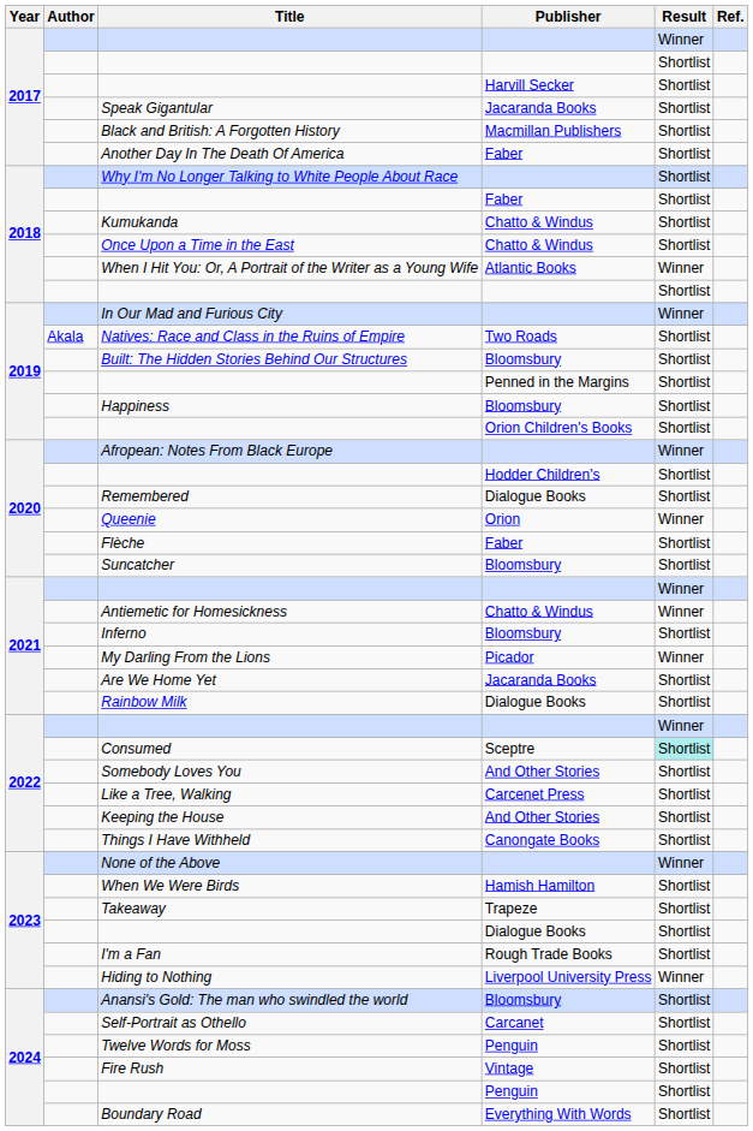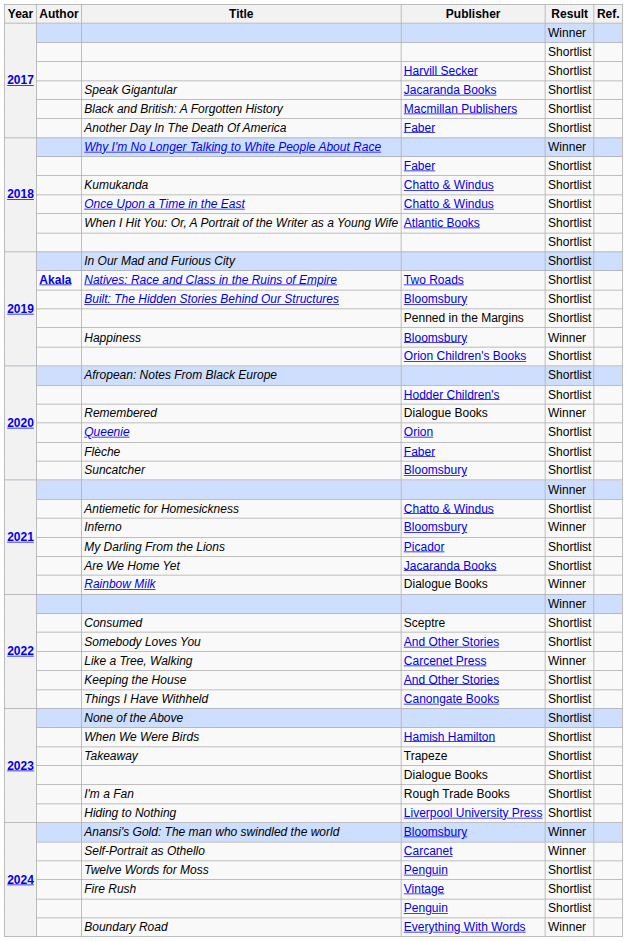 <table class="wikitable sortable mw-collapsible">
 <tr>
 <th>Year</th>
 <th>Author</th>
 <th>Title</th>
 <th>Publisher</th>
 <th>Result</th>
 <th>Ref.</th>
 </tr>
 <tr style=background:#cddeff>
 <th rowspan="6"><a href='#'>2017</a></th>
 <td></td>
 <td><em></em></td>
 <td></td>
 <td>Winner</td>
 <td></td>
 </tr>
 <tr>
 <td></td>
 <td><em></em></td>
 <td></td>
 <td>Shortlist</td>
 <td></td>
 </tr>
 <tr>
 <td></td>
 <td><em></em></td>
 <td><a href='#'>Harvill Secker</a></td>
 <td>Shortlist</td>
 <td></td>
 </tr>
 <tr>
 <td></td>
 <td><em>Speak Gigantular</em></td>
 <td><a href='#'>Jacaranda Books</a></td>
 <td>Shortlist</td>
 <td></td>
 </tr>
 <tr>
 <td></td>
 <td><em>Black and British: A Forgotten History</em></td>
 <td><a href='#'>Macmillan Publishers</a></td>
 <td>Shortlist</td>
 <td></td>
 </tr>
 <tr>
 <td></td>
 <td><em>Another Day In The Death Of America</em></td>
 <td><a href='#'>Faber</a></td>
 <td>Shortlist</td>
 <td></td>
 </tr>
 <tr style="background:#cddeff">
 <th rowspan="6"><a href='#'>2018</a></th>
 <td></td>
 <td><em><a href='#'>Why I'm No Longer Talking to White People About Race</a></em></td>
 <td></td>
-<td>Shortlist</td>
+<td>Winner</td>
 <td></td>
 </tr>
 <tr>
 <td></td>
 <td><em></em></td>
 <td><a href='#'>Faber</a></td>
 <td>Shortlist</td>
 <td></td>
 </tr>
 <tr>
 <td></td>
 <td><em>Kumukanda</em></td>
 <td><a href='#'>Chatto & Windus</a></td>
 <td>Shortlist</td>
 <td></td>
 </tr>
 <tr>
 <td></td>
 <td><em><a href='#'>Once Upon a Time in the East</a></em></td>
 <td><a href='#'>Chatto & Windus</a></td>
 <td>Shortlist</td>
 <td></td>
 </tr>
 <tr>
 <td></td>
 <td><em>When I Hit You: Or, A Portrait of the Writer as a Young Wife</em></td>
 <td><a href='#'>Atlantic Books</a></td>
-<td>Winner</td>
+<td>Shortlist</td>
 <td></td>
 </tr>
 <tr>
 <td></td>
 <td><em></em></td>
 <td></td>
 <td>Shortlist</td>
 <td></td>
 </tr>
 <tr style="background:#cddeff">
 <th rowspan="6"><a href='#'>2019</a></th>
 <td></td>
 <td><em>In Our Mad and Furious City</em></td>
 <td></td>
-<td>Winner</td>
+<td>Shortlist</td>
 <td></td>
 </tr>
 <tr>
-<td><a href='#'>Akala</a></td>
+<td><strong><a href='#'>Akala</a></strong></td>
 <td><em><a href='#'>Natives: Race and Class in the Ruins of Empire</a></em></td>
 <td><a href='#'>Two Roads</a></td>
 <td>Shortlist</td>
 <td></td>
 </tr>
 <tr>
 <td></td>
 <td><em><a href='#'>Built: The Hidden Stories Behind Our Structures</a></em></td>
 <td><a href='#'>Bloomsbury</a></td>
 <td>Shortlist</td>
 <td></td>
 </tr>
 <tr>
 <td></td>
 <td><em></em></td>
 <td>Penned in the Margins</td>
 <td>Shortlist</td>
 <td></td>
 </tr>
 <tr>
 <td></td>
 <td><em>Happiness</em></td>
 <td><a href='#'>Bloomsbury</a></td>
-<td>Shortlist</td>
+<td>Winner</td>
 <td></td>
 </tr>
 <tr>
 <td></td>
 <td><em></em></td>
 <td><a href='#'>Orion Children's Books</a></td>
 <td>Shortlist</td>
 <td></td>
 </tr>
 <tr style="background:#cddeff">
 <th rowspan="6"><a href='#'>2020</a></th>
 <td></td>
 <td><em>Afropean: Notes From Black Europe</em></td>
 <td></td>
-<td>Winner</td>
+<td>Shortlist</td>
 <td></td>
 </tr>
 <tr>
 <td></td>
 <td><em></em></td>
 <td><a href='#'>Hodder Children's</a></td>
 <td>Shortlist</td>
 <td></td>
 </tr>
 <tr>
 <td></td>
 <td><em>Remembered</em></td>
 <td>Dialogue Books</td>
-<td>Shortlist</td>
+<td>Winner</td>
 <td></td>
 </tr>
 <tr>
 <td></td>
 <td><em><a href='#'>Queenie</a></em></td>
 <td><a href='#'>Orion</a></td>
-<td>Winner</td>
+<td>Shortlist</td>
 <td></td>
 </tr>
 <tr>
 <td></td>
 <td><em>Flèche</em></td>
 <td><a href='#'>Faber</a></td>
 <td>Shortlist</td>
 <td></td>
 </tr>
 <tr>
 <td></td>
 <td><em>Suncatcher</em></td>
 <td><a href='#'>Bloomsbury</a></td>
 <td>Shortlist</td>
 <td></td>
 </tr>
 <tr style="background:#cddeff">
 <th rowspan="6"><a href='#'>2021</a></th>
 <td></td>
 <td><em></em></td>
 <td></td>
 <td>Winner</td>
 <td></td>
 </tr>
 <tr>
 <td></td>
 <td><em>Antiemetic for Homesickness</em></td>
 <td><a href='#'>Chatto & Windus</a></td>
-<td>Winner</td>
+<td>Shortlist</td>
 <td></td>
 </tr>
 <tr>
 <td></td>
 <td><em>Inferno</em></td>
 <td><a href='#'>Bloomsbury</a></td>
-<td>Shortlist</td>
+<td>Winner</td>
 <td></td>
 </tr>
 <tr>
 <td></td>
 <td><em>My Darling From the Lions</em></td>
 <td><a href='#'>Picador</a></td>
-<td>Winner</td>
+<td>Shortlist</td>
 <td></td>
 </tr>
 <tr>
 <td></td>
 <td><em>Are We Home Yet</em></td>
 <td><a href='#'>Jacaranda Books</a></td>
 <td>Shortlist</td>
 <td></td>
 </tr>
 <tr>
 <td></td>
 <td><em><a href='#'>Rainbow Milk</a></em></td>
 <td>Dialogue Books</td>
-<td>Shortlist</td>
+<td>Winner</td>
 <td></td>
 </tr>
 <tr style="background:#cddeff">
 <th rowspan="6"><a href='#'>2022</a></th>
 <td></td>
 <td><em></em></td>
 <td></td>
 <td>Winner</td>
 <td></td>
 </tr>
 <tr>
 <td></td>
 <td><em>Consumed</em></td>
 <td>Sceptre</td>
-<td style="background: paleturquoise;">Shortlist</td>
+<td>Shortlist</td>
 <td></td>
 </tr>
 <tr>
 <td></td>
 <td><em>Somebody Loves You</em></td>
 <td><a href='#'>And Other Stories</a></td>
 <td>Shortlist</td>
 <td></td>
 </tr>
 <tr>
 <td></td>
 <td><em>Like a Tree, Walking</em></td>
 <td><a href='#'>Carcenet Press</a></td>
-<td>Shortlist</td>
+<td>Winner</td>
 <td></td>
 </tr>
 <tr>
 <td></td>
 <td><em>Keeping the House</em></td>
 <td><a href='#'>And Other Stories</a></td>
 <td>Shortlist</td>
 <td></td>
 </tr>
 <tr>
 <td></td>
 <td><em>Things I Have Withheld</em></td>
 <td><a href='#'>Canongate Books</a></td>
 <td>Shortlist</td>
 <td></td>
 </tr>
 <tr style="background:#cddeff">
 <th rowspan="6"><a href='#'>2023</a></th>
 <td></td>
 <td><em>None of the Above</em></td>
 <td></td>
-<td>Winner</td>
+<td>Shortlist</td>
 <td></td>
 </tr>
 <tr>
 <td></td>
 <td><em>When We Were Birds</em></td>
 <td><a href='#'>Hamish Hamilton</a></td>
 <td>Shortlist</td>
 <td></td>
 </tr>
 <tr>
 <td></td>
 <td><em>Takeaway</em></td>
 <td>Trapeze</td>
 <td>Shortlist</td>
 <td></td>
 </tr>
 <tr>
 <td></td>
 <td><em></em></td>
 <td>Dialogue Books</td>
 <td>Shortlist</td>
 <td></td>
 </tr>
 <tr>
 <td></td>
 <td><em>I'm a Fan</em></td>
 <td>Rough Trade Books</td>
 <td>Shortlist</td>
 <td></td>
 </tr>
 <tr>
 <td></td>
 <td><em>Hiding to Nothing</em></td>
 <td><a href='#'>Liverpool University Press</a></td>
-<td>Winner</td>
+<td>Shortlist</td>
 <td></td>
 </tr>
 <tr style="background:#cddeff">
 <th rowspan="6"><a href='#'>2024</a></th>
 <td></td>
 <td><em>Anansi's Gold: The man who swindled the world </em></td>
 <td><a href='#'>Bloomsbury</a></td>
-<td>Shortlist</td>
+<td>Winner</td>
 <td></td>
 </tr>
 <tr>
 <td></td>
 <td><em>Self-Portrait as Othello</em></td>
 <td><a href='#'>Carcanet</a></td>
-<td>Shortlist</td>
+<td>Winner</td>
 <td></td>
 </tr>
 <tr>
 <td></td>
 <td><em>Twelve Words for Moss</em></td>
 <td><a href='#'>Penguin</a></td>
 <td>Shortlist</td>
 <td></td>
 </tr>
 <tr>
 <td></td>
 <td><em>Fire Rush</em></td>
 <td><a href='#'>Vintage</a></td>
 <td>Shortlist</td>
 <td></td>
 </tr>
 <tr>
 <td></td>
 <td><em> </em></td>
 <td><a href='#'>Penguin</a></td>
 <td>Shortlist</td>
 <td></td>
 </tr>
 <tr>
 <td></td>
 <td><em>Boundary Road</em></td>
 <td><a href='#'>Everything With Words</a></td>
-<td>Shortlist</td>
+<td>Winner</td>
 <td></td>
 </tr>
 </table>
